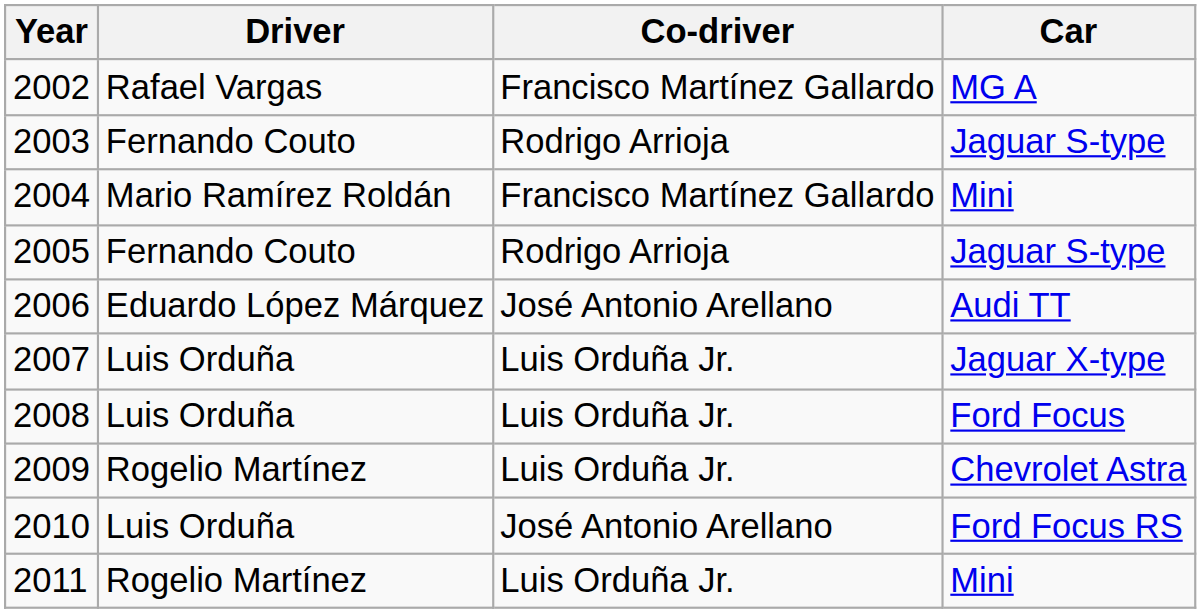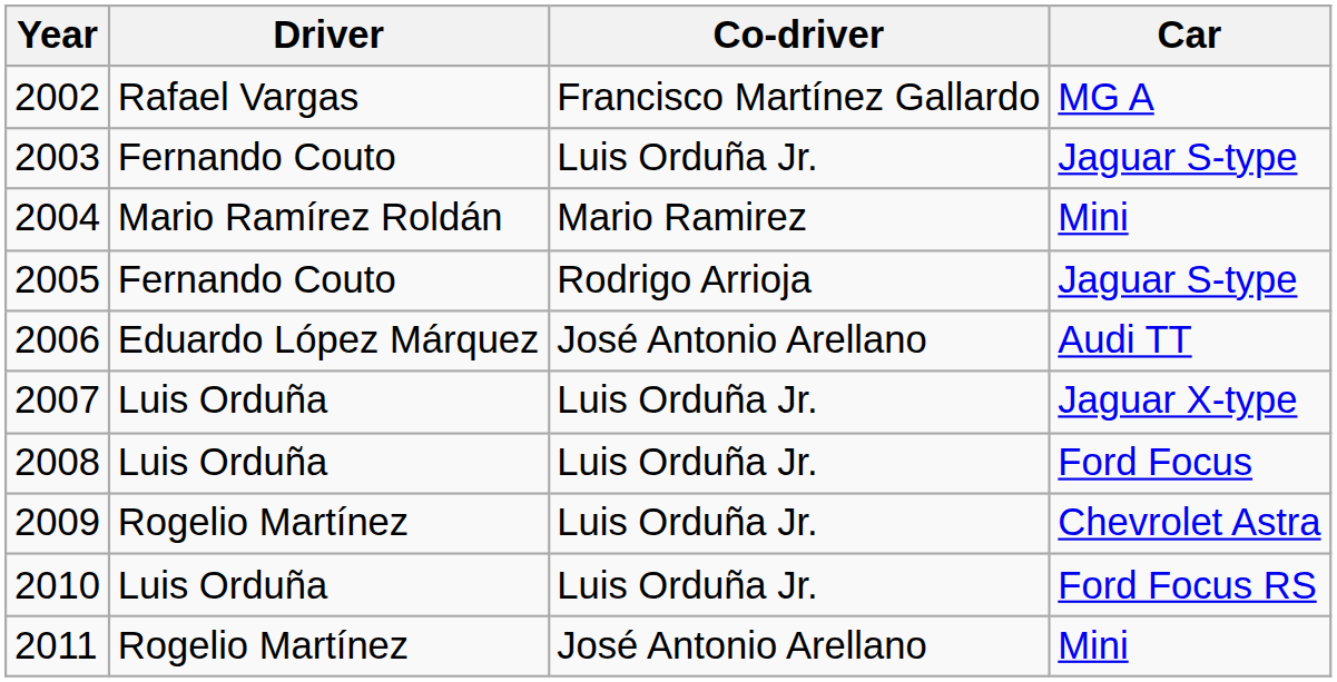 <table class="wikitable">
 <tr>
 <th>Year</th>
 <th>Driver</th>
 <th>Co-driver</th>
 <th>Car</th>
 </tr>
 <tr>
 <td>2002</td>
 <td> Rafael Vargas</td>
 <td> Francisco Martínez Gallardo</td>
 <td> <a href='#'>MG A</a></td>
 </tr>
 <tr>
 <td>2003</td>
 <td> Fernando Couto</td>
-<td> Rodrigo Arrioja</td>
+<td> Luis Orduña Jr.</td>
 <td> <a href='#'>Jaguar S-type</a></td>
 </tr>
 <tr>
 <td>2004</td>
 <td> Mario Ramírez Roldán</td>
-<td> Francisco Martínez Gallardo</td>
+<td> Mario Ramirez</td>
 <td> <a href='#'>Mini</a></td>
 </tr>
 <tr>
 <td>2005</td>
 <td> Fernando Couto</td>
 <td> Rodrigo Arrioja</td>
 <td> <a href='#'>Jaguar S-type</a></td>
 </tr>
 <tr>
 <td>2006</td>
 <td> Eduardo López Márquez</td>
 <td> José Antonio Arellano</td>
 <td> <a href='#'>Audi TT</a></td>
 </tr>
 <tr>
 <td>2007</td>
 <td> Luis Orduña</td>
 <td> Luis Orduña Jr.</td>
 <td> <a href='#'>Jaguar X-type</a></td>
 </tr>
 <tr>
 <td>2008</td>
 <td> Luis Orduña</td>
 <td> Luis Orduña Jr.</td>
 <td> <a href='#'>Ford Focus</a></td>
 </tr>
 <tr>
 <td>2009</td>
 <td> Rogelio Martínez</td>
 <td> Luis Orduña Jr.</td>
 <td> <a href='#'>Chevrolet Astra</a></td>
 </tr>
 <tr>
 <td>2010</td>
 <td> Luis Orduña</td>
-<td> José Antonio Arellano</td>
+<td> Luis Orduña Jr.</td>
 <td> <a href='#'>Ford Focus RS</a></td>
 </tr>
 <tr>
 <td>2011</td>
 <td> Rogelio Martínez</td>
-<td> Luis Orduña Jr.</td>
+<td> José Antonio Arellano</td>
 <td> <a href='#'>Mini</a></td>
 </tr>
 </table>
